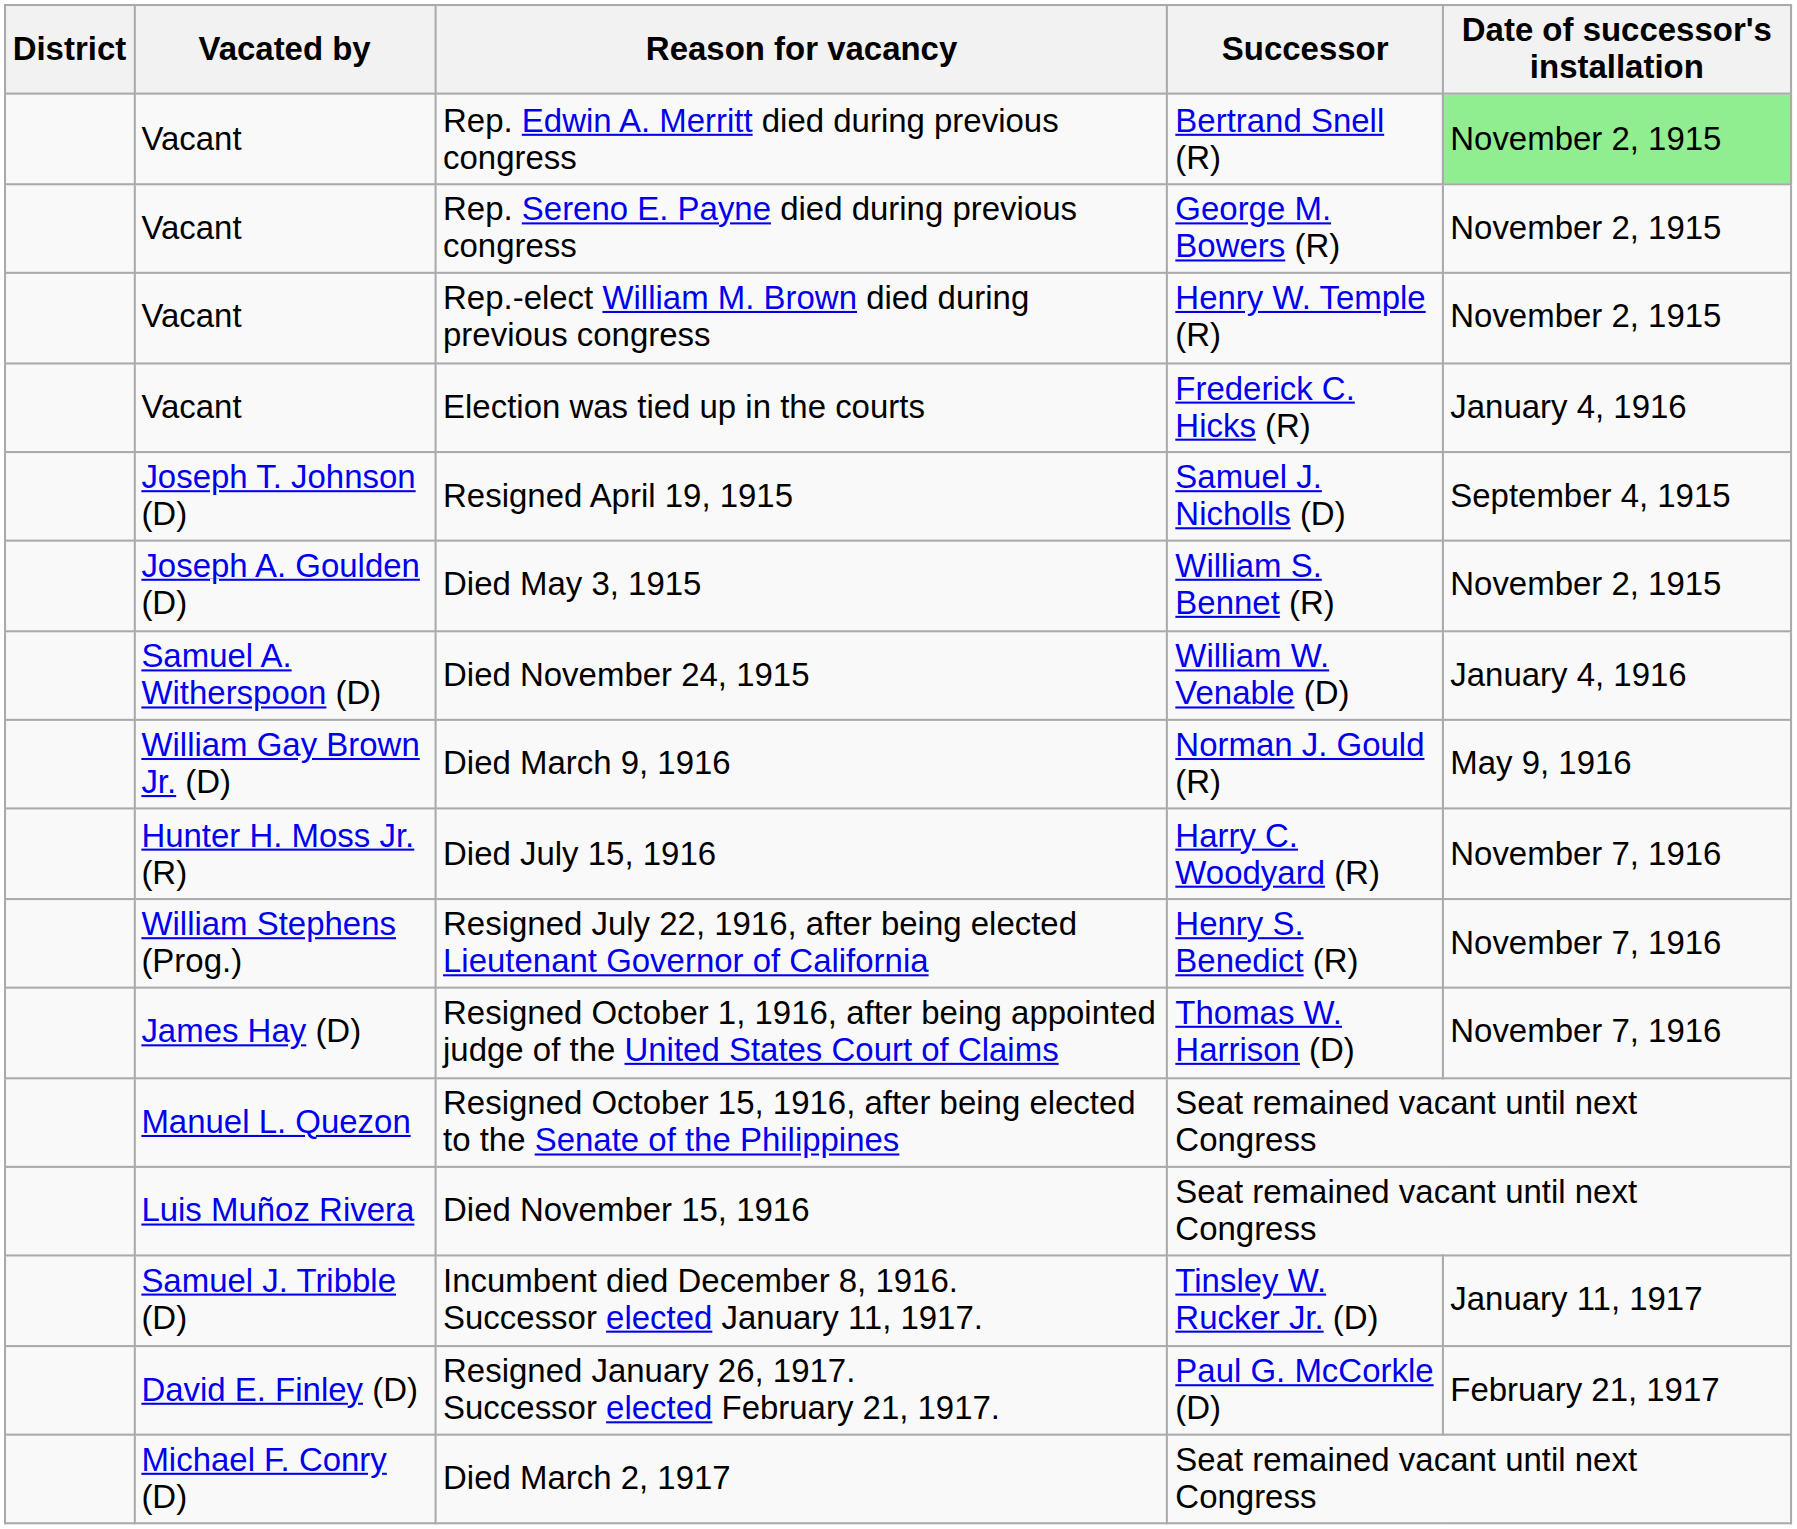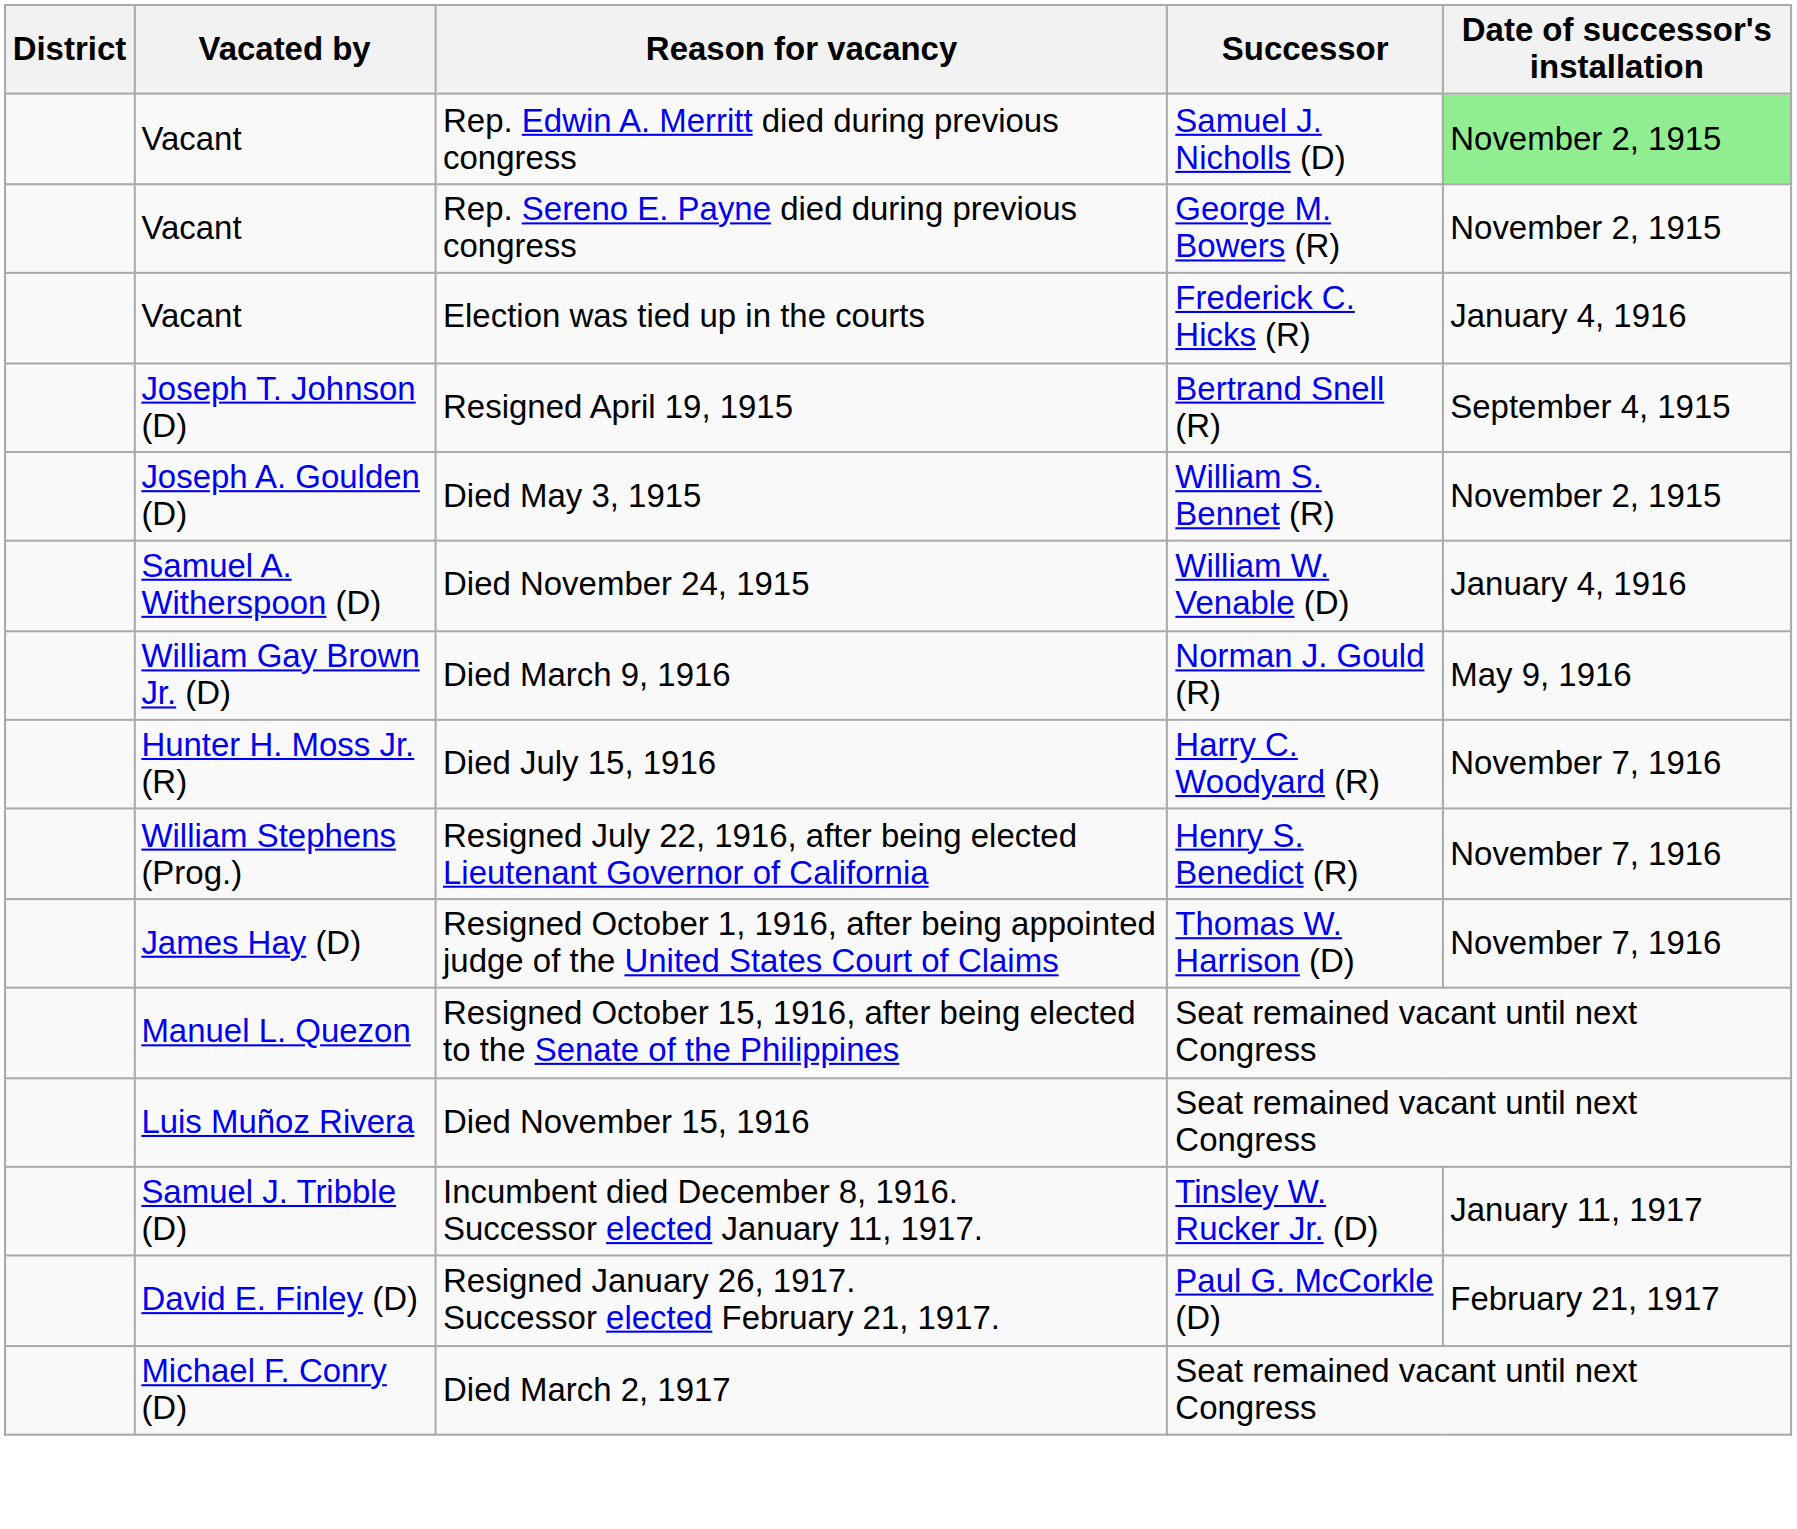 <table class="wikitable sortable">
 <tr>
 <th>District</th>
 <th>Vacated by</th>
 <th>Reason for vacancy</th>
 <th>Successor</th>
 <th>Date of successor's installation</th>
 </tr>
 <tr>
 <td></td>
 <td>Vacant</td>
 <td>Rep. <a href='#'>Edwin A. Merritt</a> died during previous congress</td>
-<td><a href='#'>Bertrand Snell</a> (R)</td>
+<td><a href='#'>Samuel J. Nicholls</a> (D)</td>
 <td style="background: lightgreen;">November 2, 1915</td>
 </tr>
 <tr>
 <td></td>
 <td>Vacant</td>
 <td>Rep. <a href='#'>Sereno E. Payne</a> died during previous congress</td>
 <td><a href='#'>George M. Bowers</a> (R)</td>
-<td>November 2, 1915</td>
-</tr>
-<tr>
-<td></td>
-<td>Vacant</td>
-<td>Rep.-elect <a href='#'>William M. Brown</a> died during previous congress</td>
-<td><a href='#'>Henry W. Temple</a> (R)</td>
 <td>November 2, 1915</td>
 </tr>
 <tr>
 <td></td>
 <td>Vacant</td>
 <td>Election was tied up in the courts</td>
 <td><a href='#'>Frederick C. Hicks</a> (R)</td>
 <td>January 4, 1916</td>
 </tr>
 <tr>
 <td></td>
 <td><a href='#'>Joseph T. Johnson</a> (D)</td>
 <td>Resigned April 19, 1915</td>
-<td><a href='#'>Samuel J. Nicholls</a> (D)</td>
+<td><a href='#'>Bertrand Snell</a> (R)</td>
 <td>September 4, 1915</td>
 </tr>
 <tr>
 <td></td>
 <td><a href='#'>Joseph A. Goulden</a> (D)</td>
 <td>Died May 3, 1915</td>
 <td><a href='#'>William S. Bennet</a> (R)</td>
 <td>November 2, 1915</td>
 </tr>
 <tr>
 <td></td>
 <td><a href='#'>Samuel A. Witherspoon</a> (D)</td>
 <td>Died November 24, 1915</td>
 <td><a href='#'>William W. Venable</a> (D)</td>
 <td>January 4, 1916</td>
 </tr>
 <tr>
 <td></td>
 <td><a href='#'>William Gay Brown Jr.</a> (D)</td>
 <td>Died March 9, 1916</td>
 <td><a href='#'>Norman J. Gould</a> (R)</td>
 <td>May 9, 1916</td>
 </tr>
 <tr>
 <td></td>
 <td><a href='#'>Hunter H. Moss Jr.</a> (R)</td>
 <td>Died July 15, 1916</td>
 <td><a href='#'>Harry C. Woodyard</a> (R)</td>
 <td>November 7, 1916</td>
 </tr>
 <tr>
 <td></td>
 <td><a href='#'>William Stephens</a> (Prog.)</td>
 <td>Resigned July 22, 1916, after being elected <a href='#'>Lieutenant Governor of California</a></td>
 <td><a href='#'>Henry S. Benedict</a> (R)</td>
 <td>November 7, 1916</td>
 </tr>
 <tr>
 <td></td>
 <td><a href='#'>James Hay</a> (D)</td>
 <td>Resigned October 1, 1916, after being appointed judge of the <a href='#'>United States Court of Claims</a></td>
 <td><a href='#'>Thomas W. Harrison</a> (D)</td>
 <td>November 7, 1916</td>
 </tr>
 <tr>
 <td></td>
 <td><a href='#'>Manuel L. Quezon</a></td>
 <td>Resigned October 15, 1916, after being elected to the <a href='#'>Senate of the Philippines</a></td>
 <td colspan=2>Seat remained vacant until next Congress</td>
 </tr>
 <tr>
 <td></td>
 <td><a href='#'>Luis Muñoz Rivera</a></td>
 <td>Died November 15, 1916</td>
 <td colspan=2>Seat remained vacant until next Congress</td>
 </tr>
 <tr>
 <td></td>
 <td><a href='#'>Samuel J. Tribble</a> (D)</td>
 <td>Incumbent died December 8, 1916.<br>Successor <a href='#'>elected</a> January 11, 1917.</td>
 <td><a href='#'>Tinsley W. Rucker Jr.</a> (D)</td>
 <td>January 11, 1917</td>
 </tr>
 <tr>
 <td></td>
 <td><a href='#'>David E. Finley</a> (D)</td>
 <td>Resigned January 26, 1917.<br>Successor <a href='#'>elected</a> February 21, 1917.</td>
 <td><a href='#'>Paul G. McCorkle</a> (D)</td>
 <td>February 21, 1917</td>
 </tr>
 <tr>
 <td></td>
 <td><a href='#'>Michael F. Conry</a> (D)</td>
 <td>Died March 2, 1917</td>
 <td colspan=2>Seat remained vacant until next Congress</td>
 </tr>
 </table>
